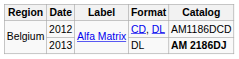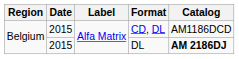 <table class="wikitable">
 <tr>
 <th>Region</th>
 <th>Date</th>
 <th>Label</th>
 <th>Format</th>
 <th>Catalog</th>
 </tr>
 <tr>
 <td rowspan="2">Belgium</td>
-<td>2012</td>
+<td>2015</td>
 <td rowspan="2"><a href='#'>Alfa Matrix</a></td>
 <td><a href='#'>CD</a>, <a href='#'>DL</a></td>
 <td>AM1186DCD</td>
 </tr>
 <tr>
-<td>2013</td>
+<td>2015</td>
 <td>DL</td>
 <td><strong>AM 2186DJ</strong></td>
 </tr>
 </table>
